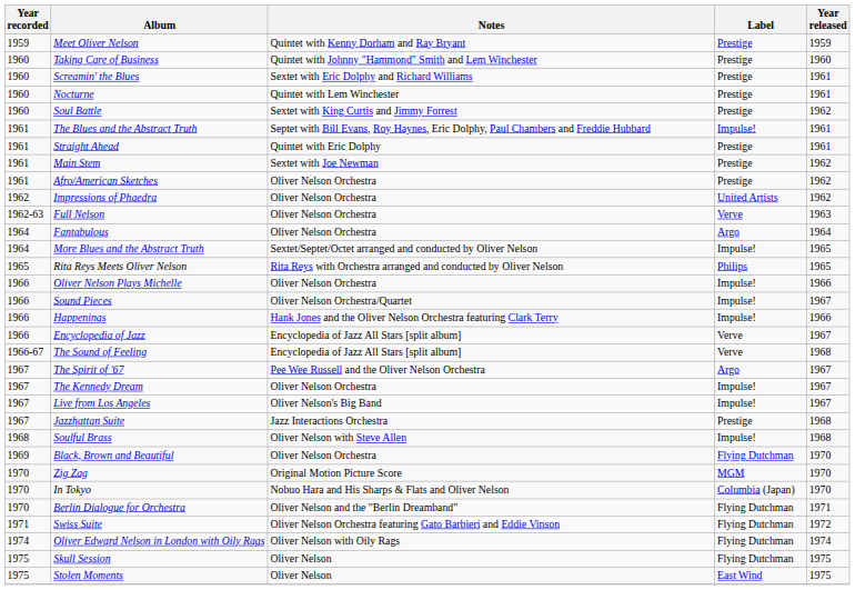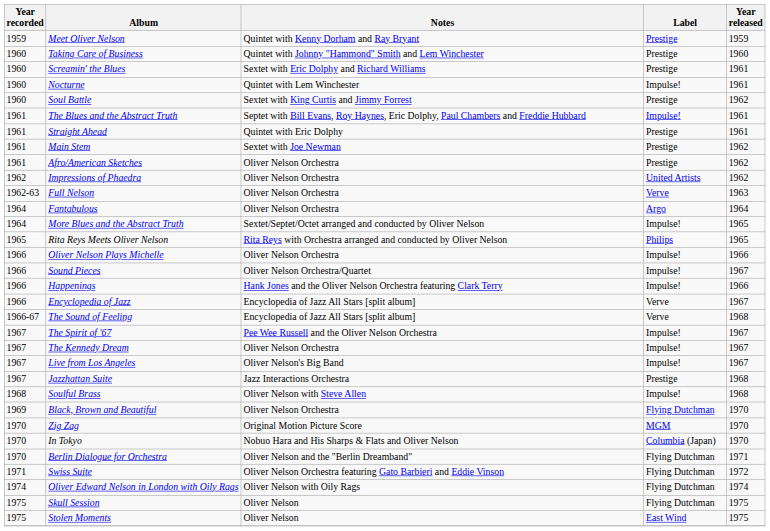 <table class="wikitable sortable">
 <tr>
 <th align="center" valign="bottom" width="20">Year recorded</th>
 <th align="center" valign="bottom" width="390">Album</th>
 <th align="center" valign="bottom" width="840">Notes</th>
 <th align="center" valign="bottom" width="150">Label</th>
 <th align="center" valign="bottom" width="20">Year released</th>
 </tr>
 <tr>
 <td>1959</td>
 <td><em><a href='#'>Meet Oliver Nelson</a></em></td>
 <td>Quintet with <a href='#'>Kenny Dorham</a> and <a href='#'>Ray Bryant</a></td>
 <td><a href='#'>Prestige</a></td>
 <td>1959</td>
 </tr>
 <tr>
 <td>1960</td>
 <td><em><a href='#'>Taking Care of Business</a></em></td>
 <td>Quintet with <a href='#'>Johnny "Hammond" Smith</a> and <a href='#'>Lem Winchester</a></td>
 <td>Prestige</td>
 <td>1960</td>
 </tr>
 <tr>
 <td>1960</td>
 <td><em><a href='#'>Screamin' the Blues</a></em></td>
 <td>Sextet with <a href='#'>Eric Dolphy</a> and <a href='#'>Richard Williams</a></td>
 <td>Prestige</td>
 <td>1961</td>
 </tr>
 <tr>
 <td>1960</td>
 <td><em><a href='#'>Nocturne</a></em></td>
 <td>Quintet with Lem Winchester</td>
-<td>Prestige</td>
+<td>Impulse!</td>
 <td>1961</td>
 </tr>
 <tr>
 <td>1960</td>
 <td><em><a href='#'>Soul Battle</a></em></td>
 <td>Sextet with <a href='#'>King Curtis</a> and <a href='#'>Jimmy Forrest</a></td>
 <td>Prestige</td>
 <td>1962</td>
 </tr>
 <tr>
 <td>1961</td>
 <td><em><a href='#'>The Blues and the Abstract Truth</a></em></td>
 <td>Septet with <a href='#'>Bill Evans</a>, <a href='#'>Roy Haynes</a>, Eric Dolphy, <a href='#'>Paul Chambers</a> and <a href='#'>Freddie Hubbard</a></td>
 <td><a href='#'>Impulse!</a></td>
 <td>1961</td>
 </tr>
 <tr>
 <td>1961</td>
 <td><em><a href='#'>Straight Ahead</a></em></td>
 <td>Quintet with Eric Dolphy</td>
 <td>Prestige</td>
 <td>1961</td>
 </tr>
 <tr>
 <td>1961</td>
 <td><em><a href='#'>Main Stem</a></em></td>
 <td>Sextet with <a href='#'>Joe Newman</a></td>
 <td>Prestige</td>
 <td>1962</td>
 </tr>
 <tr>
 <td>1961</td>
 <td><em><a href='#'>Afro/American Sketches</a></em></td>
 <td>Oliver Nelson Orchestra</td>
 <td>Prestige</td>
 <td>1962</td>
 </tr>
 <tr>
 <td>1962</td>
 <td><em><a href='#'>Impressions of Phaedra</a></em></td>
 <td>Oliver Nelson Orchestra</td>
 <td><a href='#'>United Artists</a></td>
 <td>1962</td>
 </tr>
 <tr>
 <td>1962-63</td>
 <td><em><a href='#'>Full Nelson</a></em></td>
 <td>Oliver Nelson Orchestra</td>
 <td><a href='#'>Verve</a></td>
 <td>1963</td>
 </tr>
 <tr>
 <td>1964</td>
 <td><em><a href='#'>Fantabulous</a></em></td>
 <td>Oliver Nelson Orchestra</td>
 <td><a href='#'>Argo</a></td>
 <td>1964</td>
 </tr>
 <tr>
 <td>1964</td>
 <td><em><a href='#'>More Blues and the Abstract Truth</a></em></td>
 <td>Sextet/Septet/Octet arranged and conducted by Oliver Nelson</td>
 <td>Impulse!</td>
 <td>1965</td>
 </tr>
 <tr>
 <td>1965</td>
 <td><em>Rita Reys Meets Oliver Nelson</em></td>
 <td><a href='#'>Rita Reys</a> with Orchestra arranged and conducted by Oliver Nelson</td>
 <td><a href='#'>Philips</a></td>
 <td>1965</td>
 </tr>
 <tr>
 <td>1966</td>
 <td><em><a href='#'>Oliver Nelson Plays Michelle</a></em></td>
 <td>Oliver Nelson Orchestra</td>
 <td>Impulse!</td>
 <td>1966</td>
 </tr>
 <tr>
 <td>1966</td>
 <td><em><a href='#'>Sound Pieces</a></em></td>
 <td>Oliver Nelson Orchestra/Quartet</td>
 <td>Impulse!</td>
 <td>1967</td>
 </tr>
 <tr>
 <td>1966</td>
 <td><em><a href='#'>Happenings</a></em></td>
 <td><a href='#'>Hank Jones</a> and the Oliver Nelson Orchestra featuring <a href='#'>Clark Terry</a></td>
 <td>Impulse!</td>
 <td>1966</td>
 </tr>
 <tr>
 <td>1966</td>
 <td><em><a href='#'>Encyclopedia of Jazz</a></em></td>
 <td>Encyclopedia of Jazz All Stars [split album]</td>
 <td>Verve</td>
 <td>1967</td>
 </tr>
 <tr>
 <td>1966-67</td>
 <td><em><a href='#'>The Sound of Feeling</a></em></td>
 <td>Encyclopedia of Jazz All Stars [split album]</td>
 <td>Verve</td>
 <td>1968</td>
 </tr>
 <tr>
 <td>1967</td>
 <td><em><a href='#'>The Spirit of '67</a></em></td>
 <td><a href='#'>Pee Wee Russell</a> and the Oliver Nelson Orchestra</td>
-<td><a href='#'>Argo</a></td>
+<td>Impulse!</td>
 <td>1967</td>
 </tr>
 <tr>
 <td>1967</td>
 <td><em><a href='#'>The Kennedy Dream</a></em></td>
 <td>Oliver Nelson Orchestra</td>
 <td>Impulse!</td>
 <td>1967</td>
 </tr>
 <tr>
 <td>1967</td>
 <td><em><a href='#'>Live from Los Angeles</a></em></td>
 <td>Oliver Nelson's Big Band</td>
 <td>Impulse!</td>
 <td>1967</td>
 </tr>
 <tr>
 <td>1967</td>
 <td><em><a href='#'>Jazzhattan Suite</a></em></td>
 <td>Jazz Interactions Orchestra</td>
 <td>Prestige</td>
 <td>1968</td>
 </tr>
 <tr>
 <td>1968</td>
 <td><em><a href='#'>Soulful Brass</a></em></td>
 <td>Oliver Nelson with <a href='#'>Steve Allen</a></td>
 <td>Impulse!</td>
 <td>1968<br></td>
 </tr>
 <tr>
 <td>1969</td>
 <td><em><a href='#'>Black, Brown and Beautiful</a></em></td>
 <td>Oliver Nelson Orchestra</td>
 <td><a href='#'>Flying Dutchman</a></td>
 <td>1970</td>
 </tr>
 <tr>
 <td>1970</td>
 <td><em><a href='#'>Zig Zag</a></em></td>
 <td>Original Motion Picture Score</td>
 <td><a href='#'>MGM</a></td>
 <td>1970</td>
 </tr>
 <tr>
 <td>1970</td>
 <td><em>In Tokyo</em></td>
 <td>Nobuo Hara and His Sharps & Flats and Oliver Nelson</td>
 <td><a href='#'>Columbia</a> (Japan)</td>
 <td>1970</td>
 </tr>
 <tr>
 <td>1970</td>
 <td><em><a href='#'>Berlin Dialogue for Orchestra</a></em></td>
 <td>Oliver Nelson and the "Berlin Dreamband"</td>
 <td>Flying Dutchman</td>
 <td>1971</td>
 </tr>
 <tr>
 <td>1971</td>
 <td><em><a href='#'>Swiss Suite</a></em></td>
 <td>Oliver Nelson Orchestra featuring <a href='#'>Gato Barbieri</a> and <a href='#'>Eddie Vinson</a></td>
 <td>Flying Dutchman</td>
 <td>1972</td>
 </tr>
 <tr>
 <td>1974</td>
 <td><em><a href='#'>Oliver Edward Nelson in London with Oily Rags</a></em></td>
 <td>Oliver Nelson with Oily Rags</td>
 <td>Flying Dutchman</td>
 <td>1974</td>
 </tr>
 <tr>
 <td>1975</td>
 <td><em><a href='#'>Skull Session</a></em></td>
 <td>Oliver Nelson</td>
 <td>Flying Dutchman</td>
 <td>1975</td>
 </tr>
 <tr>
 <td>1975</td>
 <td><em><a href='#'>Stolen Moments</a></em></td>
 <td>Oliver Nelson</td>
 <td><a href='#'>East Wind</a></td>
 <td>1975</td>
 </tr>
 <tr>
 </tr>
 </table>
